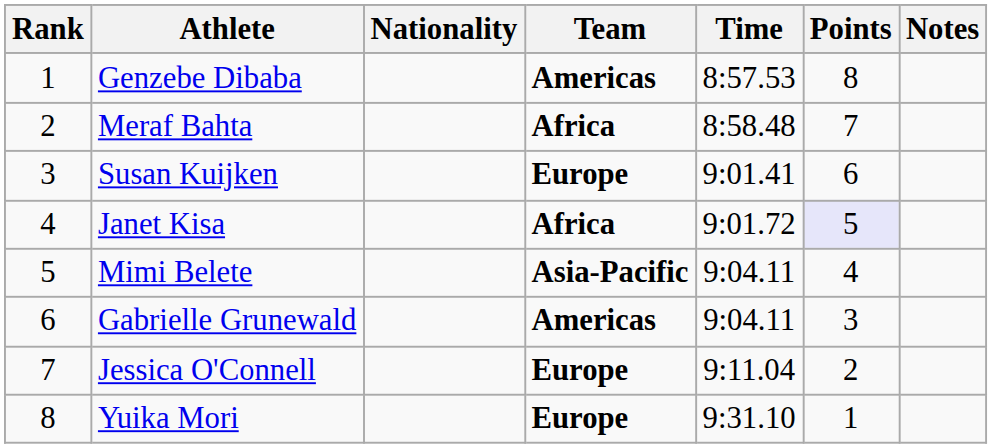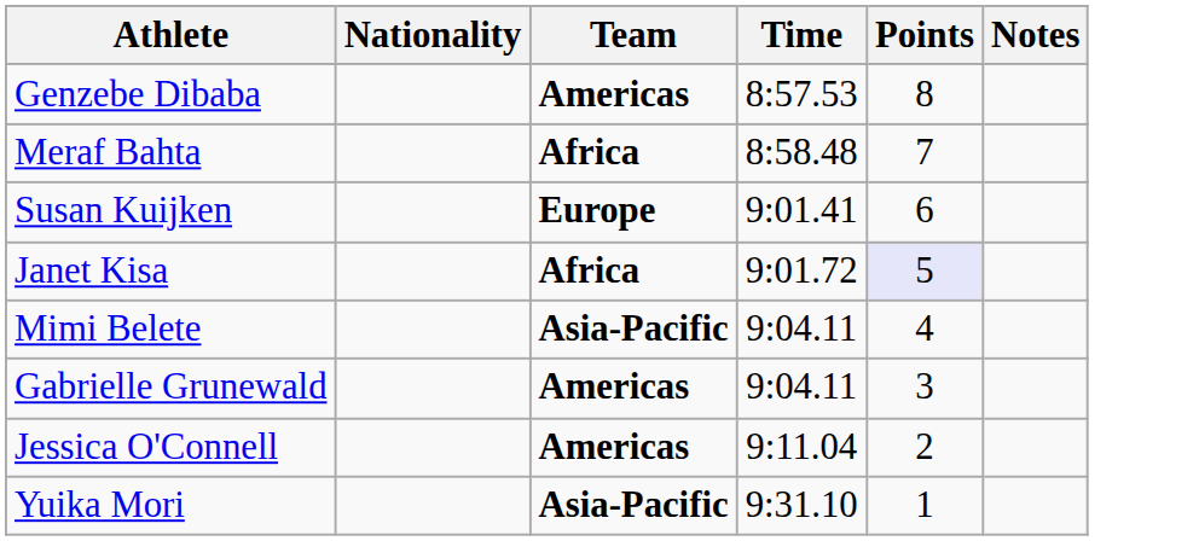 <table class="wikitable sortable" style="text-align:center">
 <tr>
-<th>Rank</th>
 <th>Athlete</th>
 <th>Nationality</th>
 <th>Team</th>
 <th>Time</th>
 <th>Points</th>
 <th>Notes</th>
 </tr>
 <tr>
-<td>1</td>
 <td align="left"><a href='#'>Genzebe Dibaba</a></td>
 <td align=left></td>
 <td align=left><strong>Americas</strong></td>
 <td>8:57.53</td>
 <td>8</td>
 <td></td>
 </tr>
 <tr>
-<td>2</td>
 <td align="left"><a href='#'>Meraf Bahta</a></td>
 <td align=left></td>
 <td align=left><strong>Africa</strong></td>
 <td>8:58.48</td>
 <td>7</td>
 <td></td>
 </tr>
 <tr>
-<td>3</td>
 <td align="left"><a href='#'>Susan Kuijken</a></td>
 <td align=left></td>
 <td align=left><strong>Europe</strong></td>
 <td>9:01.41</td>
 <td>6</td>
 <td></td>
 </tr>
 <tr>
-<td>4</td>
 <td align="left"><a href='#'>Janet Kisa</a></td>
 <td align=left></td>
 <td align=left><strong>Africa</strong></td>
 <td>9:01.72</td>
 <td style="background: lavender;">5</td>
 <td></td>
 </tr>
 <tr>
-<td>5</td>
 <td align="left"><a href='#'>Mimi Belete</a></td>
 <td align=left></td>
 <td align=left><strong>Asia-Pacific</strong></td>
 <td>9:04.11</td>
 <td>4</td>
 <td></td>
 </tr>
 <tr>
-<td>6</td>
 <td align="left"><a href='#'>Gabrielle Grunewald</a></td>
 <td align=left></td>
 <td align=left><strong>Americas</strong></td>
 <td>9:04.11</td>
 <td>3</td>
 <td></td>
 </tr>
 <tr>
-<td>7</td>
 <td align="left"><a href='#'>Jessica O'Connell</a></td>
 <td align=left></td>
-<td align=left><strong>Europe</strong></td>
+<td align=left><strong>Americas</strong></td>
 <td>9:11.04</td>
 <td>2</td>
 <td></td>
 </tr>
 <tr>
-<td>8</td>
 <td align="left"><a href='#'>Yuika Mori</a></td>
 <td align=left></td>
-<td align=left><strong>Europe</strong></td>
+<td align=left><strong>Asia-Pacific</strong></td>
 <td>9:31.10</td>
 <td>1</td>
 <td></td>
 </tr>
 </table>
